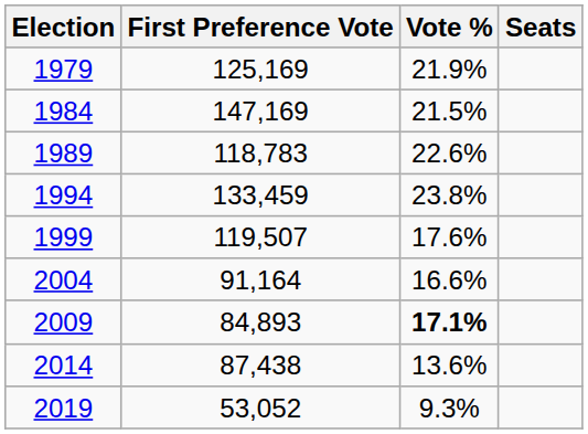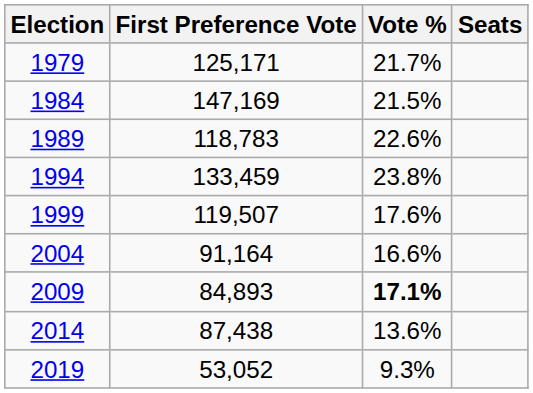 <table class="wikitable sortable" style="font-size:95%">
 <tr>
 <th>Election</th>
 <th>First Preference Vote</th>
 <th>Vote %</th>
 <th>Seats</th>
 </tr>
 <tr>
 <td align="center"><a href='#'>1979</a></td>
-<td align="center">125,169</td>
-<td align="center">21.9%</td>
+<td align="center">125,171</td>
+<td align="center">21.7%</td>
 <td align="left"></td>
 </tr>
 <tr>
 <td align="center"><a href='#'>1984</a></td>
 <td align="center">147,169</td>
 <td align="center">21.5%</td>
 <td align="left"></td>
 </tr>
 <tr>
 <td align="center"><a href='#'>1989</a></td>
 <td align="center">118,783</td>
 <td align="center">22.6%</td>
 <td align="left"></td>
 </tr>
 <tr>
 <td align="center"><a href='#'>1994</a></td>
 <td align="center">133,459</td>
 <td align="center">23.8%</td>
 <td align="left"></td>
 </tr>
 <tr>
 <td align="center"><a href='#'>1999</a></td>
 <td align="center">119,507</td>
 <td align="center">17.6%</td>
 <td align="left"></td>
 </tr>
 <tr>
 <td align="center"><a href='#'>2004</a></td>
 <td align="center">91,164</td>
 <td align="center">16.6%</td>
 <td align="left"></td>
 </tr>
 <tr>
 <td align="center"><a href='#'>2009</a></td>
 <td align="center">84,893</td>
 <td align="center"><strong>17.1%</strong></td>
 <td align="left"></td>
 </tr>
 <tr>
 <td align="center"><a href='#'>2014</a></td>
 <td align="center">87,438</td>
 <td align="center">13.6%</td>
 <td align="left"></td>
 </tr>
 <tr>
 <td align="center"><a href='#'>2019</a></td>
 <td align="center">53,052</td>
 <td align="center">9.3%</td>
 <td align="left"></td>
 </tr>
 </table>
